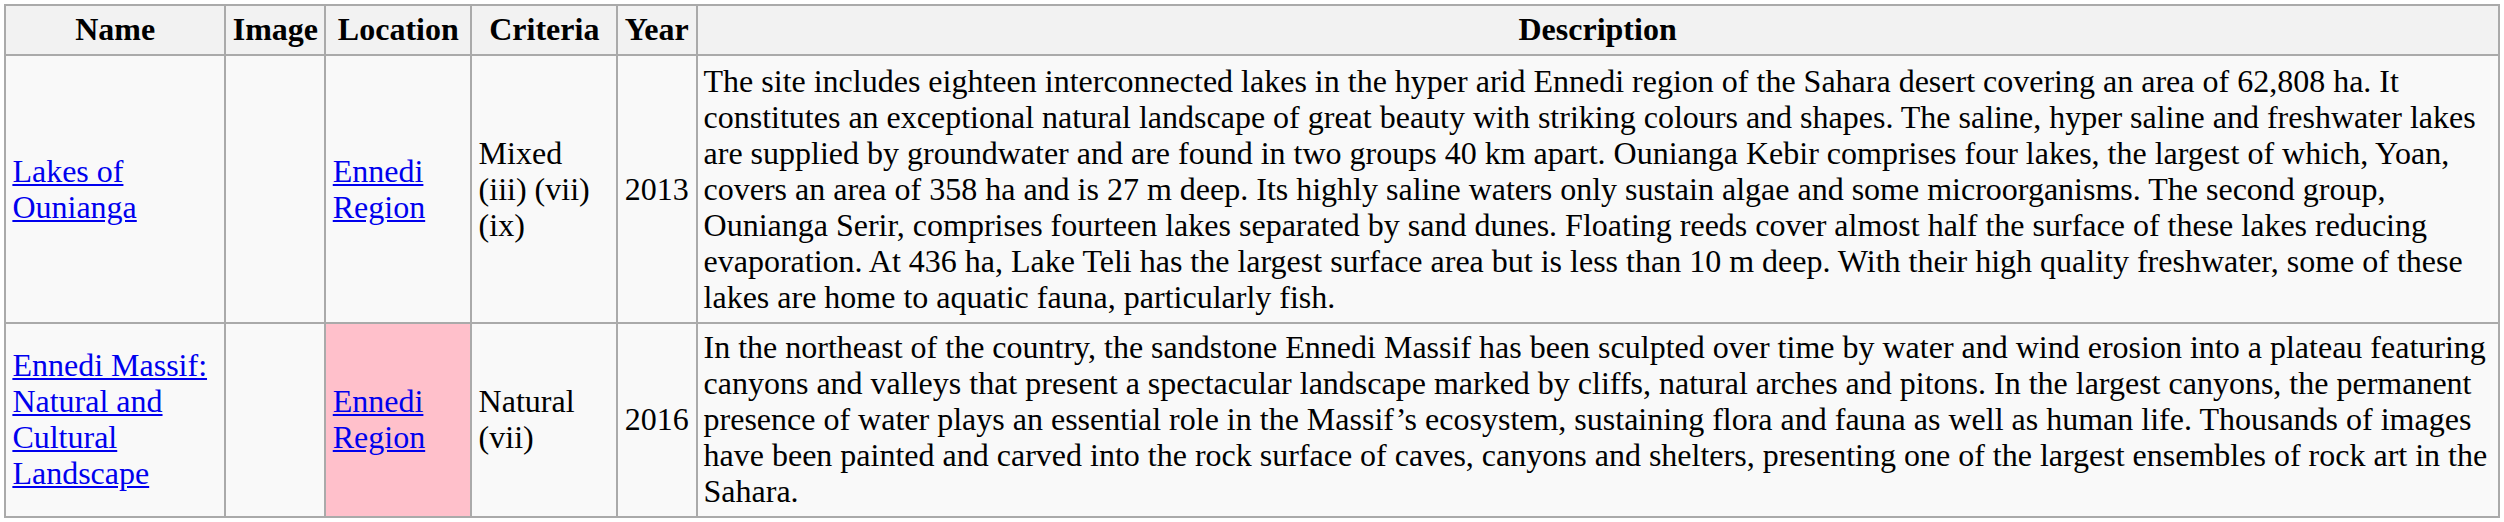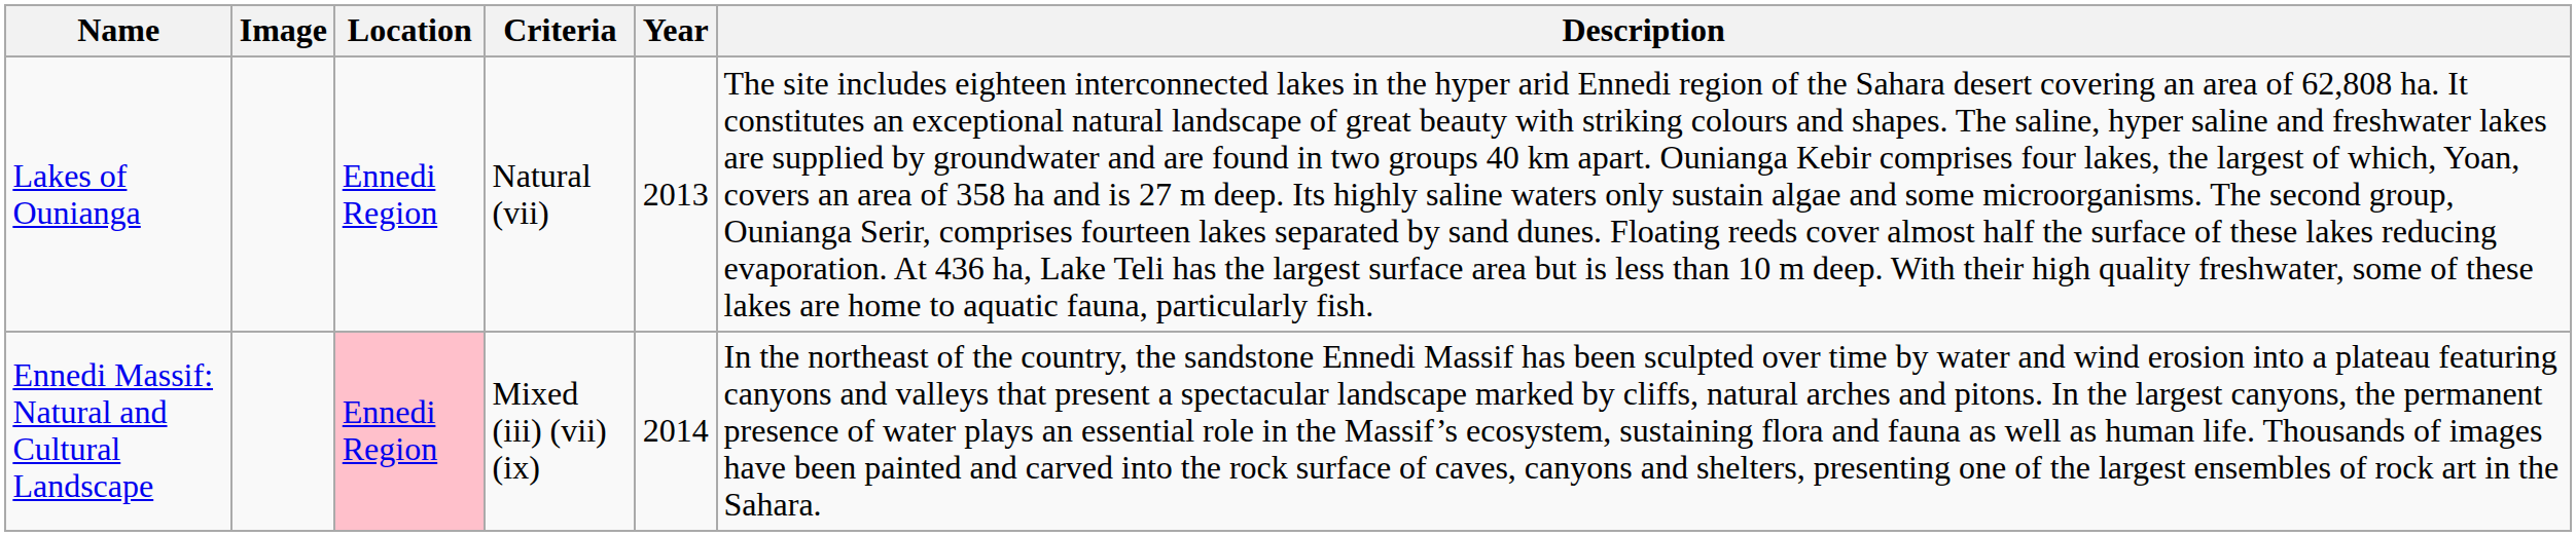 <table class="wikitable sortable">
 <tr>
 <th>Name</th>
 <th>Image</th>
 <th>Location</th>
 <th>Criteria</th>
 <th>Year</th>
 <th><strong>Description</strong></th>
 </tr>
 <tr>
 <td><a href='#'>Lakes of Ounianga</a></td>
 <td></td>
 <td><a href='#'>Ennedi Region</a><br></td>
-<td>Mixed (iii) (vii) (ix)</td>
+<td>Natural (vii)</td>
 <td>2013</td>
 <td>The site includes eighteen interconnected lakes in the hyper arid Ennedi region of the Sahara desert covering an area of 62,808 ha. It constitutes an exceptional natural landscape of great beauty with striking colours and shapes. The saline, hyper saline and freshwater lakes are supplied by groundwater and are found in two groups 40 km apart. Ounianga Kebir comprises four lakes, the largest of which, Yoan, covers an area of 358 ha and is 27 m deep. Its highly saline waters only sustain algae and some microorganisms. The second group, Ounianga Serir, comprises fourteen lakes separated by sand dunes. Floating reeds cover almost half the surface of these lakes reducing evaporation. At 436 ha, Lake Teli has the largest surface area but is less than 10 m deep. With their high quality freshwater, some of these lakes are home to aquatic fauna, particularly fish.</td>
 </tr>
 <tr>
 <td><a href='#'>Ennedi Massif: Natural and Cultural Landscape</a></td>
 <td></td>
 <td style="background: pink;"><a href='#'>Ennedi Region</a><br></td>
-<td>Natural (vii)</td>
-<td>2016</td>
+<td>Mixed (iii) (vii) (ix)</td>
+<td>2014</td>
 <td>In the northeast of the country, the sandstone Ennedi Massif has been sculpted over time by water and wind erosion into a plateau featuring canyons and valleys that present a spectacular landscape marked by cliffs, natural arches and pitons. In the largest canyons, the permanent presence of water plays an essential role in the Massif’s ecosystem, sustaining flora and fauna as well as human life. Thousands of images have been painted and carved into the rock surface of caves, canyons and shelters, presenting one of the largest ensembles of rock art in the Sahara.</td>
 </tr>
 </table>
